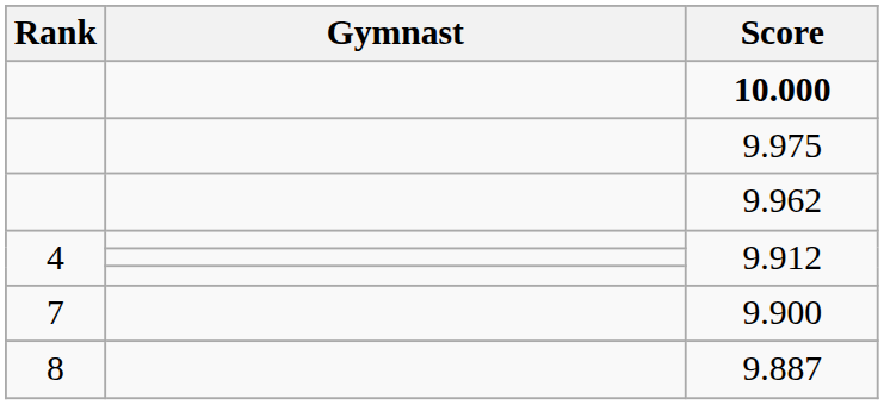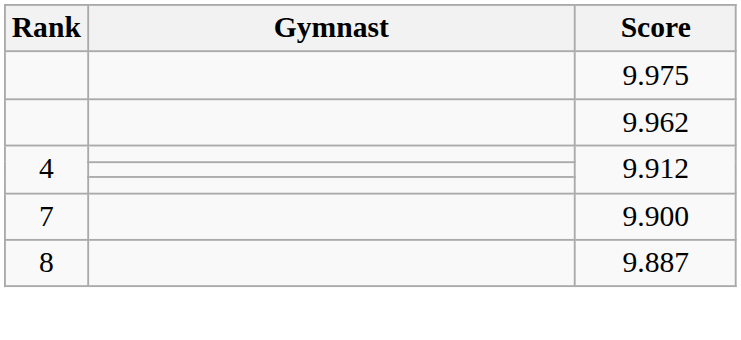 <table class="wikitable" style="text-align:center">
 <tr>
 <th>Rank</th>
 <th style="width:16em">Gymnast</th>
 <th style="width:5em">Score</th>
-</tr>
-<tr>
-<td></td>
-<td align=left></td>
-<td><strong>10.000</strong></td>
 </tr>
 <tr>
 <td></td>
 <td align=left></td>
 <td>9.975</td>
 </tr>
 <tr>
 <td></td>
 <td align=left></td>
 <td>9.962</td>
 </tr>
 <tr>
 <td rowspan=3>4</td>
 <td align=left></td>
 <td rowspan=3>9.912</td>
 </tr>
 <tr>
 <td align=left></td>
 </tr>
 <tr>
 <td align=left></td>
 </tr>
 <tr>
 <td>7</td>
 <td align=left></td>
 <td>9.900</td>
 </tr>
 <tr>
 <td>8</td>
 <td align=left></td>
 <td>9.887</td>
 </tr>
 </table>
